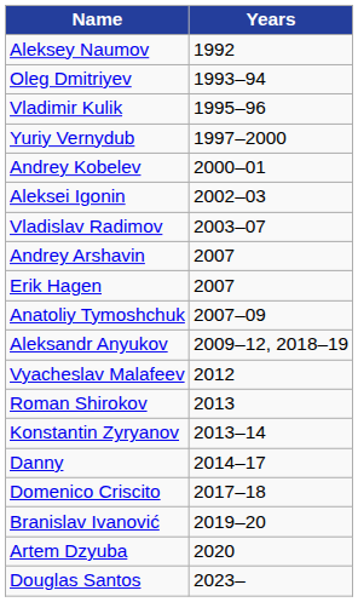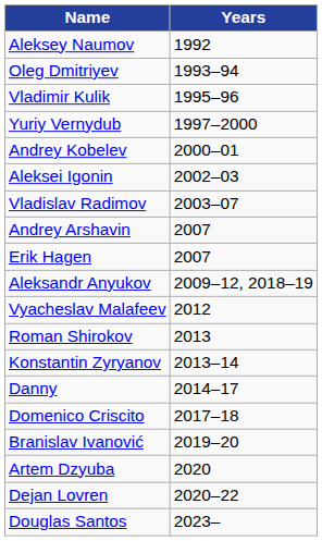 <table class="wikitable">
 <tr>
 <th style="color:#fff; background:#243e9c;">Name</th>
 <th style="color:#fff; background:#243e9c;">Years</th>
 </tr>
 <tr>
 <td> <a href='#'>Aleksey Naumov</a></td>
 <td>1992</td>
 </tr>
 <tr>
 <td> <a href='#'>Oleg Dmitriyev</a></td>
 <td>1993–94</td>
 </tr>
 <tr>
 <td> <a href='#'>Vladimir Kulik</a></td>
 <td>1995–96</td>
 </tr>
 <tr>
 <td> <a href='#'>Yuriy Vernydub</a></td>
 <td>1997–2000</td>
 </tr>
 <tr>
 <td> <a href='#'>Andrey Kobelev</a></td>
 <td>2000–01</td>
 </tr>
 <tr>
 <td> <a href='#'>Aleksei Igonin</a></td>
 <td>2002–03</td>
 </tr>
 <tr>
 <td> <a href='#'>Vladislav Radimov</a></td>
 <td>2003–07</td>
 </tr>
 <tr>
 <td> <a href='#'>Andrey Arshavin</a></td>
 <td>2007</td>
 </tr>
 <tr>
 <td> <a href='#'>Erik Hagen</a></td>
 <td>2007</td>
 </tr>
 <tr>
-<td> <a href='#'>Anatoliy Tymoshchuk</a></td>
-<td>2007–09</td>
-</tr>
-<tr>
 <td> <a href='#'>Aleksandr Anyukov</a></td>
 <td>2009–12, 2018–19</td>
 </tr>
 <tr>
 <td> <a href='#'>Vyacheslav Malafeev</a></td>
 <td>2012</td>
 </tr>
 <tr>
 <td> <a href='#'>Roman Shirokov</a></td>
 <td>2013</td>
 </tr>
 <tr>
 <td> <a href='#'>Konstantin Zyryanov</a></td>
 <td>2013–14</td>
 </tr>
 <tr>
 <td> <a href='#'>Danny</a></td>
 <td>2014–17</td>
 </tr>
 <tr>
 <td> <a href='#'>Domenico Criscito</a></td>
 <td>2017–18</td>
 </tr>
 <tr>
 <td> <a href='#'>Branislav Ivanović</a></td>
 <td>2019–20</td>
 </tr>
 <tr>
 <td> <a href='#'>Artem Dzyuba</a></td>
 <td>2020</td>
 </tr>
 <tr>
+<td> <a href='#'>Dejan Lovren</a></td>
+<td>2020–22</td>
+</tr>
+<tr>
 <td> <a href='#'>Douglas Santos</a></td>
 <td>2023–</td>
 </tr>
 </table>
